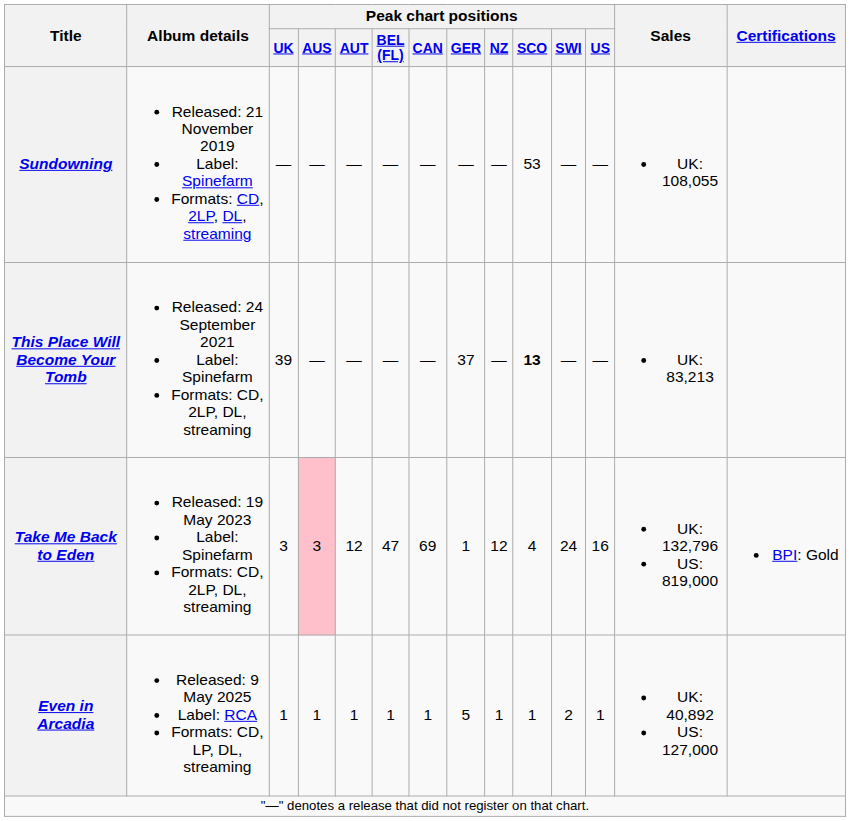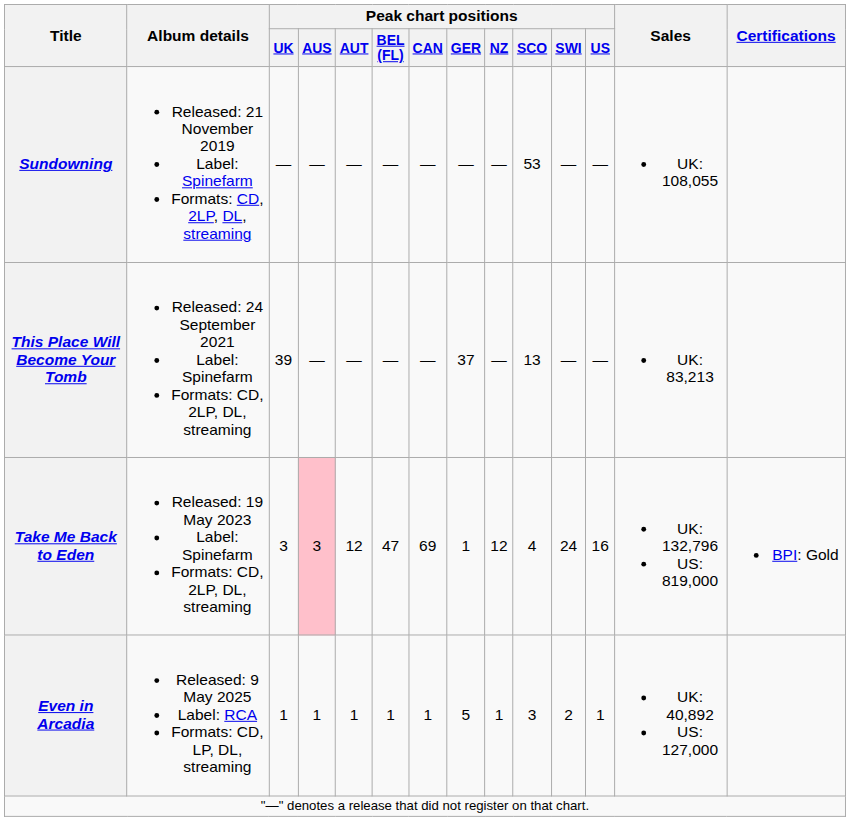 <table class="wikitable plainrowheaders" style="text-align:center;">
 <tr>
 <th scope="col" rowspan="2" style="width:18em;">Title</th>
 <th scope="col" rowspan="2" style="width:18em;">Album details</th>
 <th scope="col" colspan="10">Peak chart positions</th>
 <th scope="col" rowspan="2" style="width:11.5em;">Sales</th>
 <th scope="col" rowspan="2" style="width:13em;"><a href='#'>Certifications</a></th>
 </tr>
 <tr>
 <th scope="col" style="width:3em;font-size:90%;"><a href='#'>UK</a><br></th>
 <th scope="col" style="width:3em;font-size:90%;"><a href='#'>AUS</a><br></th>
 <th scope="col" style="width:3em;font-size:90%;"><a href='#'>AUT</a><br></th>
 <th scope="col" style="width:3em;font-size:90%;"><a href='#'>BEL<br>(FL)</a><br></th>
 <th scope="col" style="width:3em;font-size:90%;"><a href='#'>CAN</a><br></th>
 <th scope="col" style="width:3em;font-size:90%;"><a href='#'>GER</a><br></th>
 <th scope="col" style="width:3em;font-size:90%;"><a href='#'>NZ</a><br></th>
 <th scope="col" style="width:3em;font-size:90%;"><a href='#'>SCO</a><br></th>
 <th scope="col" style="width:3em;font-size:90%;"><a href='#'>SWI</a><br></th>
 <th scope="col" style="width:3em;font-size:90%;"><a href='#'>US</a><br></th>
 </tr>
 <tr>
 <th scope="row"><em><a href='#'>Sundowning</a></em></th>
 <td><br><ul><li>Released: 21 November 2019</li><li>Label: <a href='#'>Spinefarm</a></li><li>Formats: <a href='#'>CD</a>, <a href='#'>2LP</a>, <a href='#'>DL</a>, <a href='#'>streaming</a></li></ul></td>
 <td>—</td>
 <td>—</td>
 <td>—</td>
 <td>—</td>
 <td>—</td>
 <td>—</td>
 <td>—</td>
 <td>53</td>
 <td>—</td>
 <td>—</td>
 <td><br><ul><li>UK: 108,055</li></ul></td>
 <td></td>
 </tr>
 <tr>
 <th scope="row"><em><a href='#'>This Place Will Become Your Tomb</a></em></th>
 <td><br><ul><li>Released: 24 September 2021</li><li>Label: Spinefarm</li><li>Formats: CD, 2LP, DL, streaming</li></ul></td>
 <td>39</td>
 <td>—</td>
 <td>—</td>
 <td>—</td>
 <td>—</td>
 <td>37</td>
 <td>—</td>
-<td><strong>13</strong></td>
+<td>13</td>
 <td>—</td>
 <td>—</td>
 <td><br><ul><li>UK: 83,213</li></ul></td>
 <td></td>
 </tr>
 <tr>
 <th scope="row"><em><a href='#'>Take Me Back to Eden</a></em></th>
 <td><br><ul><li>Released: 19 May 2023</li><li>Label: Spinefarm</li><li>Formats: CD, 2LP, DL, streaming</li></ul></td>
 <td>3</td>
 <td style="background: pink;">3</td>
 <td>12</td>
 <td>47</td>
 <td>69</td>
 <td>1</td>
 <td>12</td>
 <td>4</td>
 <td>24</td>
 <td>16</td>
 <td><br><ul><li>UK: 132,796</li><li>US: 819,000</li></ul></td>
 <td><br><ul><li><a href='#'>BPI</a>: Gold</li></ul></td>
 </tr>
 <tr>
 <th scope="row"><em><a href='#'>Even in Arcadia</a></em></th>
 <td><br><ul><li>Released: 9 May 2025</li><li>Label: <a href='#'>RCA</a></li><li>Formats: CD, LP, DL, streaming</li></ul></td>
 <td>1</td>
 <td>1</td>
 <td>1</td>
 <td>1</td>
 <td>1</td>
 <td>5</td>
 <td>1</td>
-<td>1</td>
+<td>3</td>
 <td>2</td>
 <td>1</td>
 <td><br><ul><li>UK: 40,892</li><li>US: 127,000</li></ul></td>
 <td></td>
 </tr>
 <tr>
 <td colspan="14" style="font-size: 85%">"—" denotes a release that did not register on that chart.</td>
 </tr>
 </table>
